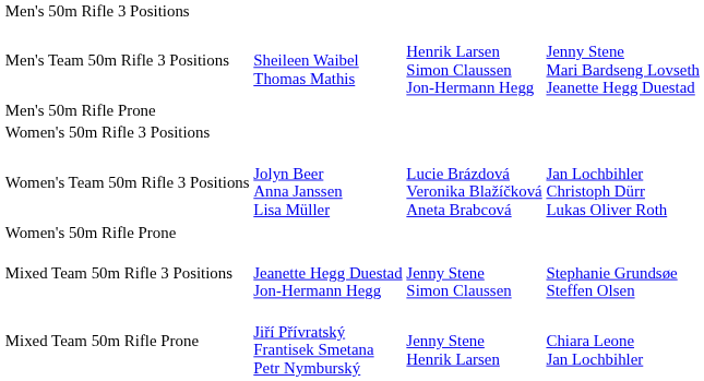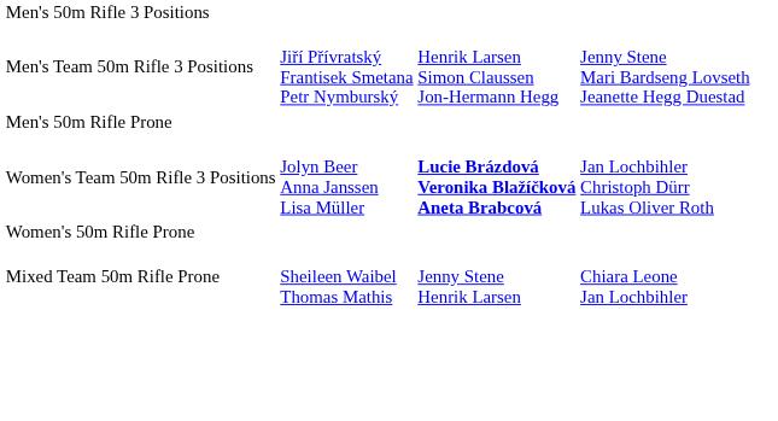 <table>
 <tr>
 <td>Men's 50m Rifle 3 Positions</td>
 <td></td>
 <td></td>
 <td></td>
 </tr>
 <tr>
 <td>Men's Team 50m Rifle 3 Positions</td>
-<td><br><a href='#'>Sheileen Waibel</a><br><a href='#'>Thomas Mathis</a></td>
+<td><br><a href='#'>Jiří Přívratský</a><br><a href='#'>Frantisek Smetana</a><br><a href='#'>Petr Nymburský</a></td>
 <td><br><a href='#'>Henrik Larsen</a><br><a href='#'>Simon Claussen</a><br><a href='#'>Jon-Hermann Hegg</a></td>
 <td><br><a href='#'>Jenny Stene</a><br><a href='#'>Mari Bardseng Lovseth</a><br><a href='#'>Jeanette Hegg Duestad</a></td>
 </tr>
 <tr>
 <td>Men's 50m Rifle Prone</td>
 <td></td>
 <td></td>
 <td></td>
 </tr>
 <tr>
-<td>Women's 50m Rifle 3 Positions</td>
-<td></td>
-<td></td>
-<td></td>
-</tr>
-<tr>
 <td>Women's Team 50m Rifle 3 Positions</td>
 <td><br><a href='#'>Jolyn Beer</a><br><a href='#'>Anna Janssen</a><br><a href='#'>Lisa Müller</a></td>
-<td><br><a href='#'>Lucie Brázdová</a><br><a href='#'>Veronika Blažíčková</a><br><a href='#'>Aneta Brabcová</a></td>
+<td><strong><br><a href='#'>Lucie Brázdová</a><br><a href='#'>Veronika Blažíčková</a><br><a href='#'>Aneta Brabcová</a></strong></td>
 <td><br><a href='#'>Jan Lochbihler</a><br><a href='#'>Christoph Dürr</a><br><a href='#'>Lukas Oliver Roth</a></td>
 </tr>
 <tr>
 <td>Women's 50m Rifle Prone</td>
 <td></td>
 <td></td>
 <td></td>
 </tr>
 <tr>
-<td>Mixed Team 50m Rifle 3 Positions</td>
-<td><br><a href='#'>Jeanette Hegg Duestad</a><br><a href='#'>Jon-Hermann Hegg</a></td>
-<td><br><a href='#'>Jenny Stene</a><br><a href='#'>Simon Claussen</a></td>
-<td><br><a href='#'>Stephanie Grundsøe</a><br><a href='#'>Steffen Olsen</a></td>
-</tr>
-<tr>
 <td>Mixed Team 50m Rifle Prone</td>
-<td><br><a href='#'>Jiří Přívratský</a><br><a href='#'>Frantisek Smetana</a><br><a href='#'>Petr Nymburský</a></td>
+<td><br><a href='#'>Sheileen Waibel</a><br><a href='#'>Thomas Mathis</a></td>
 <td><br><a href='#'>Jenny Stene</a><br><a href='#'>Henrik Larsen</a></td>
 <td><br><a href='#'>Chiara Leone</a><br><a href='#'>Jan Lochbihler</a></td>
 </tr>
 </table>
